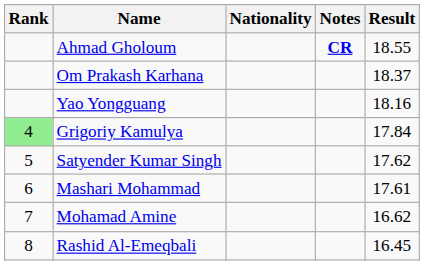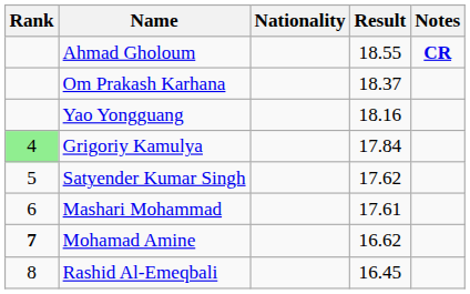 <table class="wikitable sortable" style="text-align:center;font-size:95%">
 <tr>
 <th>Rank</th>
 <th>Name</th>
 <th>Nationality</th>
+<th>Result</th>
 <th>Notes</th>
-<th>Result</th>
 </tr>
 <tr>
 <td></td>
 <td align=left><a href='#'>Ahmad Gholoum</a></td>
 <td align=left></td>
+<td>18.55</td>
 <td><strong><a href='#'>CR</a></strong></td>
-<td>18.55</td>
 </tr>
 <tr>
 <td></td>
 <td align=left><a href='#'>Om Prakash Karhana</a></td>
 <td align=left></td>
+<td>18.37</td>
 <td></td>
-<td>18.37</td>
 </tr>
 <tr>
 <td></td>
 <td align=left><a href='#'>Yao Yongguang</a></td>
 <td align=left></td>
+<td>18.16</td>
 <td></td>
-<td>18.16</td>
 </tr>
 <tr>
 <td style="background: lightgreen;">4</td>
 <td align=left><a href='#'>Grigoriy Kamulya</a></td>
 <td align=left></td>
+<td>17.84</td>
 <td></td>
-<td>17.84</td>
 </tr>
 <tr>
 <td>5</td>
 <td align=left><a href='#'>Satyender Kumar Singh</a></td>
 <td align=left></td>
+<td>17.62</td>
 <td></td>
-<td>17.62</td>
 </tr>
 <tr>
 <td>6</td>
 <td align=left><a href='#'>Mashari Mohammad</a></td>
 <td align=left></td>
+<td>17.61</td>
 <td></td>
-<td>17.61</td>
 </tr>
 <tr>
-<td>7</td>
+<td><strong>7</strong></td>
 <td align=left><a href='#'>Mohamad Amine</a></td>
 <td align=left></td>
+<td>16.62</td>
 <td></td>
-<td>16.62</td>
 </tr>
 <tr>
 <td>8</td>
 <td align=left><a href='#'>Rashid Al-Emeqbali</a></td>
 <td align=left></td>
+<td>16.45</td>
 <td></td>
-<td>16.45</td>
 </tr>
 </table>
